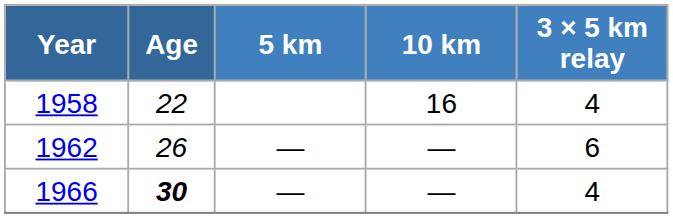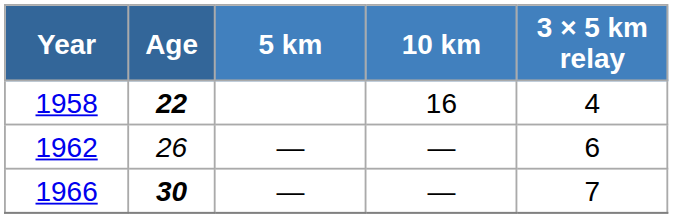 <table class="wikitable" style="font-size:95%; text-align:center; border:grey solid 1px; border-collapse:collapse; background:#ffffff;">
 <tr>
 <th style="background-color:#369; color:white; width:60px;"> Year </th>
 <th style="background-color:#369; color:white; width:40px;"> Age </th>
 <th style="background-color:#4180be; color:white; width:75px;"> 5 km </th>
 <th style="background-color:#4180be; color:white; width:75px;"> 10 km </th>
 <th style="background-color:#4180be; color:white; width:75px;"> 3 × 5 km <br> relay </th>
 </tr>
 <tr>
 <td><a href='#'>1958</a></td>
-<td><em>22</em></td>
+<td><strong><em>22</em></strong></td>
 <td></td>
 <td>16</td>
 <td>4</td>
 </tr>
 <tr>
 <td><a href='#'>1962</a></td>
 <td><em>26</em></td>
 <td>—</td>
 <td>—</td>
 <td>6</td>
 </tr>
 <tr>
 <td><a href='#'>1966</a></td>
 <td><strong><em>30</em></strong></td>
 <td>—</td>
 <td>—</td>
-<td>4</td>
+<td>7</td>
 </tr>
 <tr>
 </tr>
 </table>
